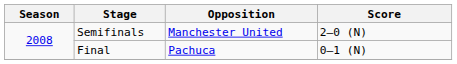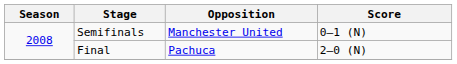 <table class="wikitable">
 <tr>
 <th width=75>Season</th>
 <th width=100>Stage</th>
 <th width=170>Opposition</th>
 <th width=150>Score</th>
 </tr>
 <tr>
 <td align=center rowspan=2><a href='#'>2008</a></td>
 <td>Semifinals</td>
 <td> <a href='#'>Manchester United</a></td>
-<td>2–0 (N)</td>
+<td>0–1 (N)</td>
 </tr>
 <tr>
 <td>Final</td>
 <td> <a href='#'>Pachuca</a></td>
-<td>0–1 (N)</td>
+<td>2–0 (N)</td>
 </tr>
 <tr>
 </tr>
 </table>
